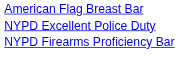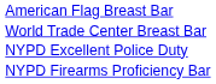 <table>
 <tr>
 <td></td>
 <td><a href='#'>American Flag Breast Bar</a></td>
+</tr>
+<tr>
+<td></td>
+<td><a href='#'>World Trade Center Breast Bar</a></td>
 </tr>
 <tr>
 <td></td>
 <td><a href='#'>NYPD Excellent Police Duty</a></td>
 </tr>
 <tr>
 <td></td>
 <td><a href='#'>NYPD Firearms Proficiency Bar</a></td>
 </tr>
 </table>
